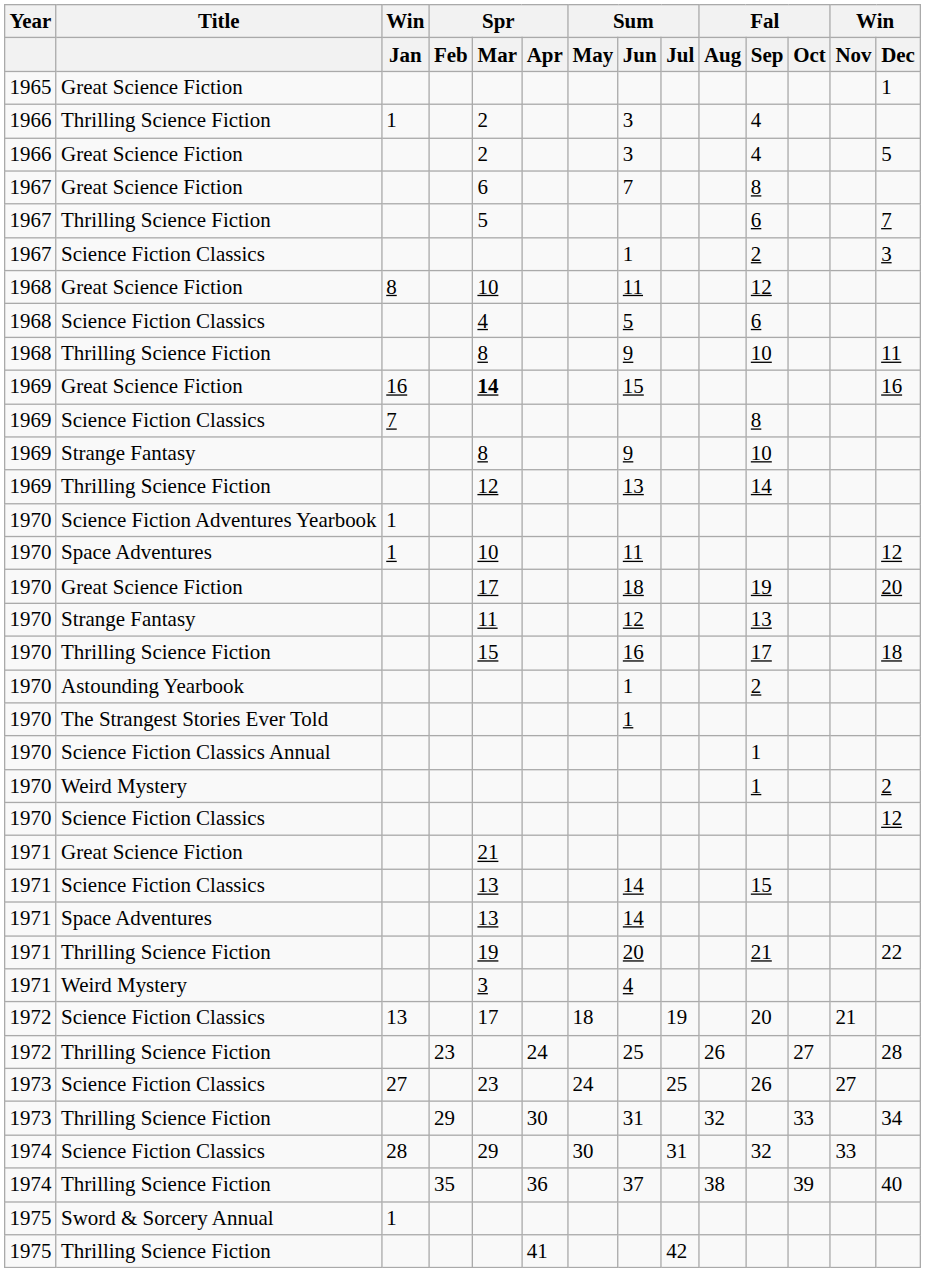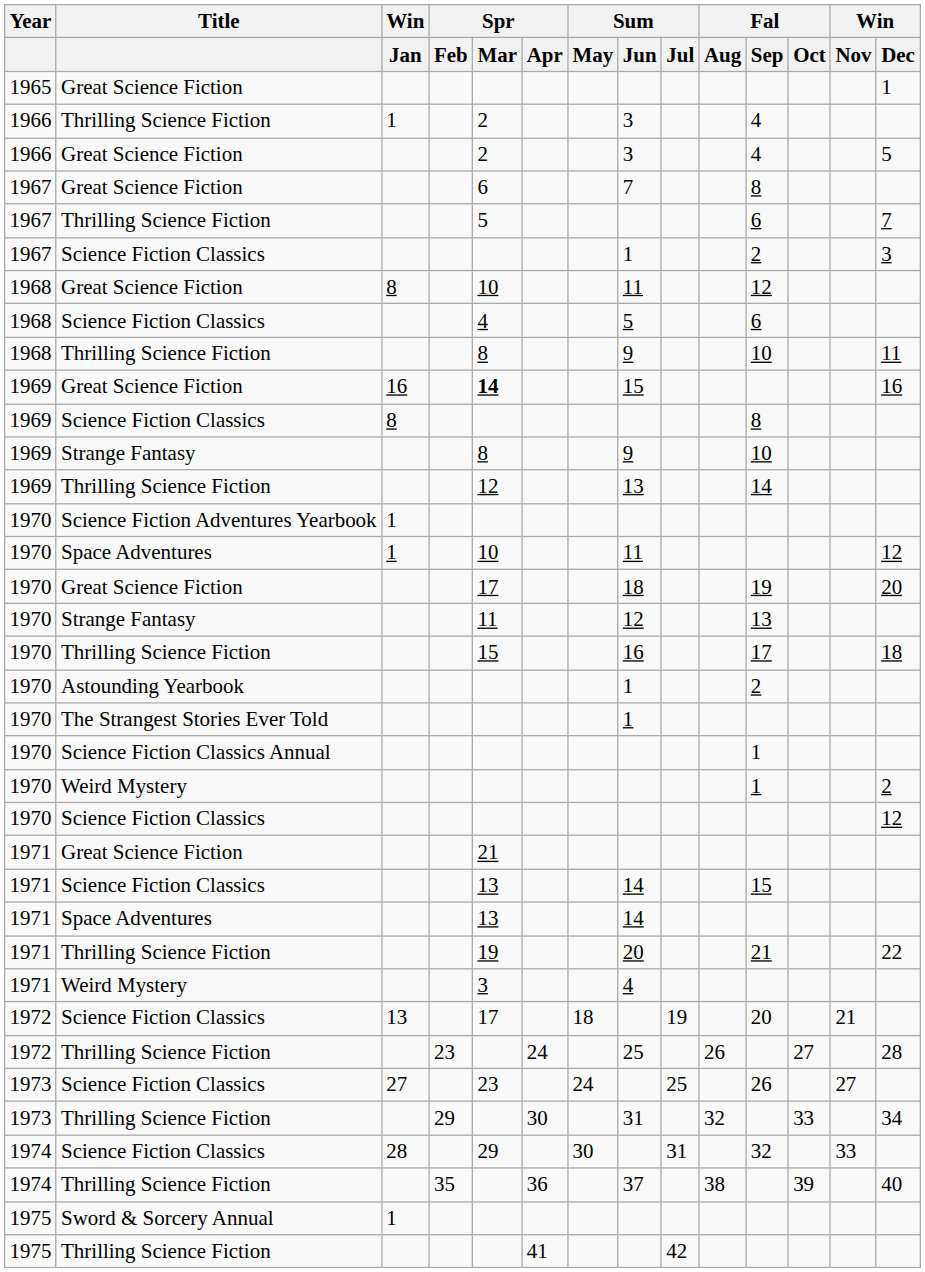 <table class="wikitable sortable">
 <tr>
 <th>Year</th>
 <th>Title</th>
 <th>Win</th>
 <th colspan="3">Spr</th>
 <th colspan="3">Sum</th>
 <th colspan="3">Fal</th>
 <th colspan="2">Win</th>
 </tr>
 <tr>
 <th></th>
 <th></th>
 <th>Jan</th>
 <th>Feb</th>
 <th>Mar</th>
 <th>Apr</th>
 <th>May</th>
 <th>Jun</th>
 <th>Jul</th>
 <th>Aug</th>
 <th>Sep</th>
 <th>Oct</th>
 <th>Nov</th>
 <th>Dec</th>
 </tr>
 <tr>
 <td>1965</td>
 <td>Great Science Fiction</td>
 <td></td>
 <td></td>
 <td></td>
 <td></td>
 <td></td>
 <td></td>
 <td></td>
 <td></td>
 <td></td>
 <td></td>
 <td></td>
 <td>1</td>
 </tr>
 <tr>
 <td>1966</td>
 <td>Thrilling Science Fiction</td>
 <td>1</td>
 <td></td>
 <td>2</td>
 <td></td>
 <td></td>
 <td>3</td>
 <td></td>
 <td></td>
 <td>4</td>
 <td></td>
 <td></td>
 <td></td>
 </tr>
 <tr>
 <td>1966</td>
 <td>Great Science Fiction</td>
 <td></td>
 <td></td>
 <td>2</td>
 <td></td>
 <td></td>
 <td>3</td>
 <td></td>
 <td></td>
 <td>4</td>
 <td></td>
 <td></td>
 <td>5</td>
 </tr>
 <tr>
 <td>1967</td>
 <td>Great Science Fiction</td>
 <td></td>
 <td></td>
 <td>6</td>
 <td></td>
 <td></td>
 <td>7</td>
 <td></td>
 <td></td>
 <td><u>8</u></td>
 <td></td>
 <td></td>
 <td></td>
 </tr>
 <tr>
 <td>1967</td>
 <td>Thrilling Science Fiction</td>
 <td></td>
 <td></td>
 <td>5</td>
 <td></td>
 <td></td>
 <td></td>
 <td></td>
 <td></td>
 <td><u>6</u></td>
 <td></td>
 <td></td>
 <td><u>7</u></td>
 </tr>
 <tr>
 <td>1967</td>
 <td>Science Fiction Classics</td>
 <td></td>
 <td></td>
 <td></td>
 <td></td>
 <td></td>
 <td>1</td>
 <td></td>
 <td></td>
 <td><u>2</u></td>
 <td></td>
 <td></td>
 <td><u>3</u></td>
 </tr>
 <tr>
 <td>1968</td>
 <td>Great Science Fiction</td>
 <td><u>8</u></td>
 <td></td>
 <td><u>10</u></td>
 <td></td>
 <td></td>
 <td><u>11</u></td>
 <td></td>
 <td></td>
 <td><u>12</u></td>
 <td></td>
 <td></td>
 <td></td>
 </tr>
 <tr>
 <td>1968</td>
 <td>Science Fiction Classics</td>
 <td></td>
 <td></td>
 <td><u>4</u></td>
 <td></td>
 <td></td>
 <td><u>5</u></td>
 <td></td>
 <td></td>
 <td><u>6</u></td>
 <td></td>
 <td></td>
 <td></td>
 </tr>
 <tr>
 <td>1968</td>
 <td>Thrilling Science Fiction</td>
 <td></td>
 <td></td>
 <td><u>8</u></td>
 <td></td>
 <td></td>
 <td><u>9</u></td>
 <td></td>
 <td></td>
 <td><u>10</u></td>
 <td></td>
 <td></td>
 <td><u>11</u></td>
 </tr>
 <tr>
 <td>1969</td>
 <td>Great Science Fiction</td>
 <td><u>16</u></td>
 <td></td>
 <td><strong><u>14</u></strong></td>
 <td></td>
 <td></td>
 <td><u>15</u></td>
 <td></td>
 <td></td>
 <td></td>
 <td></td>
 <td></td>
 <td><u>16</u></td>
 </tr>
 <tr>
 <td>1969</td>
 <td>Science Fiction Classics</td>
-<td><u>7</u></td>
+<td><u>8</u></td>
 <td></td>
 <td></td>
 <td></td>
 <td></td>
 <td></td>
 <td></td>
 <td></td>
 <td><u>8</u></td>
 <td></td>
 <td></td>
 <td></td>
 </tr>
 <tr>
 <td>1969</td>
 <td>Strange Fantasy</td>
 <td></td>
 <td></td>
 <td><u>8</u></td>
 <td></td>
 <td></td>
 <td><u>9</u></td>
 <td></td>
 <td></td>
 <td><u>10</u></td>
 <td></td>
 <td></td>
 <td></td>
 </tr>
 <tr>
 <td>1969</td>
 <td>Thrilling Science Fiction</td>
 <td></td>
 <td></td>
 <td><u>12</u></td>
 <td></td>
 <td></td>
 <td><u>13</u></td>
 <td></td>
 <td></td>
 <td><u>14</u></td>
 <td></td>
 <td></td>
 <td></td>
 </tr>
 <tr>
 <td>1970</td>
 <td>Science Fiction Adventures Yearbook</td>
 <td>1</td>
 <td></td>
 <td></td>
 <td></td>
 <td></td>
 <td></td>
 <td></td>
 <td></td>
 <td></td>
 <td></td>
 <td></td>
 <td></td>
 </tr>
 <tr>
 <td>1970</td>
 <td>Space Adventures</td>
 <td><u>1</u></td>
 <td></td>
 <td><u>10</u></td>
 <td></td>
 <td></td>
 <td><u>11</u></td>
 <td></td>
 <td></td>
 <td></td>
 <td></td>
 <td></td>
 <td><u>12</u></td>
 </tr>
 <tr>
 <td>1970</td>
 <td>Great Science Fiction</td>
 <td></td>
 <td></td>
 <td><u>17</u></td>
 <td></td>
 <td></td>
 <td><u>18</u></td>
 <td></td>
 <td></td>
 <td><u>19</u></td>
 <td></td>
 <td></td>
 <td><u>20</u></td>
 </tr>
 <tr>
 <td>1970</td>
 <td>Strange Fantasy</td>
 <td></td>
 <td></td>
 <td><u>11</u></td>
 <td></td>
 <td></td>
 <td><u>12</u></td>
 <td></td>
 <td></td>
 <td><u>13</u></td>
 <td></td>
 <td></td>
 <td></td>
 </tr>
 <tr>
 <td>1970</td>
 <td>Thrilling Science Fiction</td>
 <td></td>
 <td></td>
 <td><u>15</u></td>
 <td></td>
 <td></td>
 <td><u>16</u></td>
 <td></td>
 <td></td>
 <td><u>17</u></td>
 <td></td>
 <td></td>
 <td><u>18</u></td>
 </tr>
 <tr>
 <td>1970</td>
 <td>Astounding Yearbook</td>
 <td></td>
 <td></td>
 <td></td>
 <td></td>
 <td></td>
 <td>1</td>
 <td></td>
 <td></td>
 <td><u>2</u></td>
 <td></td>
 <td></td>
 <td></td>
 </tr>
 <tr>
 <td>1970</td>
 <td>The Strangest Stories Ever Told</td>
 <td></td>
 <td></td>
 <td></td>
 <td></td>
 <td></td>
 <td><u>1</u></td>
 <td></td>
 <td></td>
 <td></td>
 <td></td>
 <td></td>
 <td></td>
 </tr>
 <tr>
 <td>1970</td>
 <td>Science Fiction Classics Annual</td>
 <td></td>
 <td></td>
 <td></td>
 <td></td>
 <td></td>
 <td></td>
 <td></td>
 <td></td>
 <td>1</td>
 <td></td>
 <td></td>
 <td></td>
 </tr>
 <tr>
 <td>1970</td>
 <td>Weird Mystery</td>
 <td></td>
 <td></td>
 <td></td>
 <td></td>
 <td></td>
 <td></td>
 <td></td>
 <td></td>
 <td><u>1</u></td>
 <td></td>
 <td></td>
 <td><u>2</u></td>
 </tr>
 <tr>
 <td>1970</td>
 <td>Science Fiction Classics</td>
 <td></td>
 <td></td>
 <td></td>
 <td></td>
 <td></td>
 <td></td>
 <td></td>
 <td></td>
 <td></td>
 <td></td>
 <td></td>
 <td><u>12</u></td>
 </tr>
 <tr>
 <td>1971</td>
 <td>Great Science Fiction</td>
 <td></td>
 <td></td>
 <td><u>21</u></td>
 <td></td>
 <td></td>
 <td></td>
 <td></td>
 <td></td>
 <td></td>
 <td></td>
 <td></td>
 <td></td>
 </tr>
 <tr>
 <td>1971</td>
 <td>Science Fiction Classics</td>
 <td></td>
 <td></td>
 <td><u>13</u></td>
 <td></td>
 <td></td>
 <td><u>14</u></td>
 <td></td>
 <td></td>
 <td><u>15</u></td>
 <td></td>
 <td></td>
 <td></td>
 </tr>
 <tr>
 <td>1971</td>
 <td>Space Adventures</td>
 <td></td>
 <td></td>
 <td><u>13</u></td>
 <td></td>
 <td></td>
 <td><u>14</u></td>
 <td></td>
 <td></td>
 <td></td>
 <td></td>
 <td></td>
 <td></td>
 </tr>
 <tr>
 <td>1971</td>
 <td>Thrilling Science Fiction</td>
 <td></td>
 <td></td>
 <td><u>19</u></td>
 <td></td>
 <td></td>
 <td><u>20</u></td>
 <td></td>
 <td></td>
 <td><u>21</u></td>
 <td></td>
 <td></td>
 <td>22</td>
 </tr>
 <tr>
 <td>1971</td>
 <td>Weird Mystery</td>
 <td></td>
 <td></td>
 <td><u>3</u></td>
 <td></td>
 <td></td>
 <td><u>4</u></td>
 <td></td>
 <td></td>
 <td></td>
 <td></td>
 <td></td>
 <td></td>
 </tr>
 <tr>
 <td>1972</td>
 <td>Science Fiction Classics</td>
 <td>13</td>
 <td></td>
 <td>17</td>
 <td></td>
 <td>18</td>
 <td></td>
 <td>19</td>
 <td></td>
 <td>20</td>
 <td></td>
 <td>21</td>
 <td></td>
 </tr>
 <tr>
 <td>1972</td>
 <td>Thrilling Science Fiction</td>
 <td></td>
 <td>23</td>
 <td></td>
 <td>24</td>
 <td></td>
 <td>25</td>
 <td></td>
 <td>26</td>
 <td></td>
 <td>27</td>
 <td></td>
 <td>28</td>
 </tr>
 <tr>
 <td>1973</td>
 <td>Science Fiction Classics</td>
 <td>27</td>
 <td></td>
 <td>23</td>
 <td></td>
 <td>24</td>
 <td></td>
 <td>25</td>
 <td></td>
 <td>26</td>
 <td></td>
 <td>27</td>
 <td></td>
 </tr>
 <tr>
 <td>1973</td>
 <td>Thrilling Science Fiction</td>
 <td></td>
 <td>29</td>
 <td></td>
 <td>30</td>
 <td></td>
 <td>31</td>
 <td></td>
 <td>32</td>
 <td></td>
 <td>33</td>
 <td></td>
 <td>34</td>
 </tr>
 <tr>
 <td>1974</td>
 <td>Science Fiction Classics</td>
 <td>28</td>
 <td></td>
 <td>29</td>
 <td></td>
 <td>30</td>
 <td></td>
 <td>31</td>
 <td></td>
 <td>32</td>
 <td></td>
 <td>33</td>
 <td></td>
 </tr>
 <tr>
 <td>1974</td>
 <td>Thrilling Science Fiction</td>
 <td></td>
 <td>35</td>
 <td></td>
 <td>36</td>
 <td></td>
 <td>37</td>
 <td></td>
 <td>38</td>
 <td></td>
 <td>39</td>
 <td></td>
 <td>40</td>
 </tr>
 <tr>
 <td>1975</td>
 <td>Sword & Sorcery Annual</td>
 <td>1</td>
 <td></td>
 <td></td>
 <td></td>
 <td></td>
 <td></td>
 <td></td>
 <td></td>
 <td></td>
 <td></td>
 <td></td>
 <td></td>
 </tr>
 <tr>
 <td>1975</td>
 <td>Thrilling Science Fiction</td>
 <td></td>
 <td></td>
 <td></td>
 <td>41</td>
 <td></td>
 <td></td>
 <td>42</td>
 <td></td>
 <td></td>
 <td></td>
 <td></td>
 <td></td>
 </tr>
 </table>
